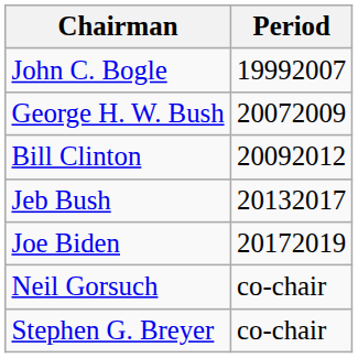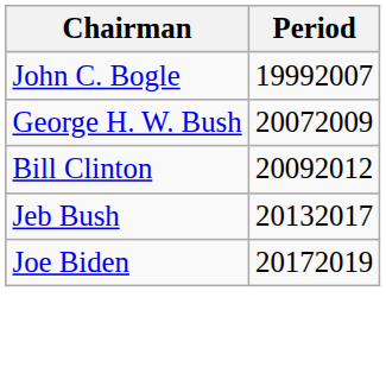 <table class="wikitable">
 <tr>
 <th>Chairman</th>
 <th>Period</th>
 </tr>
 <tr>
 <td><a href='#'>John C. Bogle</a></td>
 <td>19992007</td>
 </tr>
 <tr>
 <td><a href='#'>George H. W. Bush</a></td>
 <td>20072009</td>
 </tr>
 <tr>
 <td><a href='#'>Bill Clinton</a></td>
 <td>20092012</td>
 </tr>
 <tr>
 <td><a href='#'>Jeb Bush</a></td>
 <td>20132017</td>
 </tr>
 <tr>
 <td><a href='#'>Joe Biden</a></td>
 <td>20172019</td>
 </tr>
-<tr>
-<td><a href='#'>Neil Gorsuch</a></td>
-<td>co-chair</td>
-</tr>
-<tr>
-<td><a href='#'>Stephen G. Breyer</a></td>
-<td>co-chair</td>
-</tr>
 </table>
